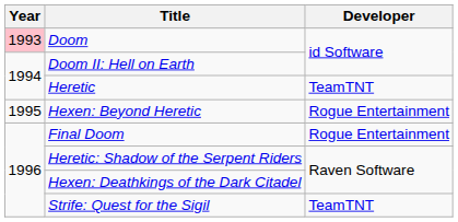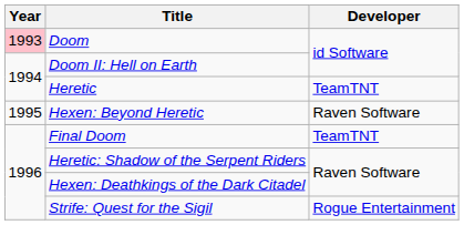 <table class="wikitable sortable">
 <tr>
 <th>Year</th>
 <th>Title</th>
 <th>Developer</th>
 </tr>
 <tr>
 <td style="background: pink;">1993</td>
 <td><em><a href='#'>Doom</a></em></td>
 <td rowspan="2"><a href='#'>id Software</a></td>
 </tr>
 <tr>
 <td rowspan="2">1994</td>
 <td><em><a href='#'>Doom II: Hell on Earth</a></em></td>
 </tr>
 <tr>
 <td><em><a href='#'>Heretic</a></em></td>
 <td><a href='#'>TeamTNT</a></td>
 </tr>
 <tr>
 <td rowspan="1">1995</td>
 <td><em><a href='#'>Hexen: Beyond Heretic</a></em></td>
-<td><a href='#'>Rogue Entertainment</a></td>
+<td>Raven Software</td>
 </tr>
 <tr>
 <td rowspan="4">1996</td>
 <td><em><a href='#'>Final Doom</a></em></td>
-<td><a href='#'>Rogue Entertainment</a></td>
+<td><a href='#'>TeamTNT</a></td>
 </tr>
 <tr>
 <td><em><a href='#'>Heretic: Shadow of the Serpent Riders</a></em></td>
 <td rowspan="2">Raven Software</td>
 </tr>
 <tr>
 <td><em><a href='#'>Hexen: Deathkings of the Dark Citadel</a></em></td>
 </tr>
 <tr>
 <td><em><a href='#'>Strife: Quest for the Sigil</a></em></td>
-<td><a href='#'>TeamTNT</a></td>
+<td><a href='#'>Rogue Entertainment</a></td>
 </tr>
 </table>
